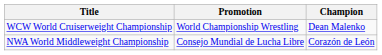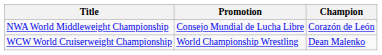 <table class="wikitable">
 <tr>
 <th>Title</th>
 <th>Promotion</th>
 <th>Champion</th>
 </tr>
 <tr>
+<td><a href='#'>NWA World Middleweight Championship</a></td>
+<td><a href='#'>Consejo Mundial de Lucha Libre</a></td>
+<td><a href='#'>Corazón de León</a></td>
+</tr>
+<tr>
 <td><a href='#'>WCW World Cruiserweight Championship</a></td>
 <td><a href='#'>World Championship Wrestling</a></td>
 <td><a href='#'>Dean Malenko</a></td>
 </tr>
-<tr>
-<td><a href='#'>NWA World Middleweight Championship</a></td>
-<td><a href='#'>Consejo Mundial de Lucha Libre</a></td>
-<td><a href='#'>Corazón de León</a></td>
-</tr>
 </table>
